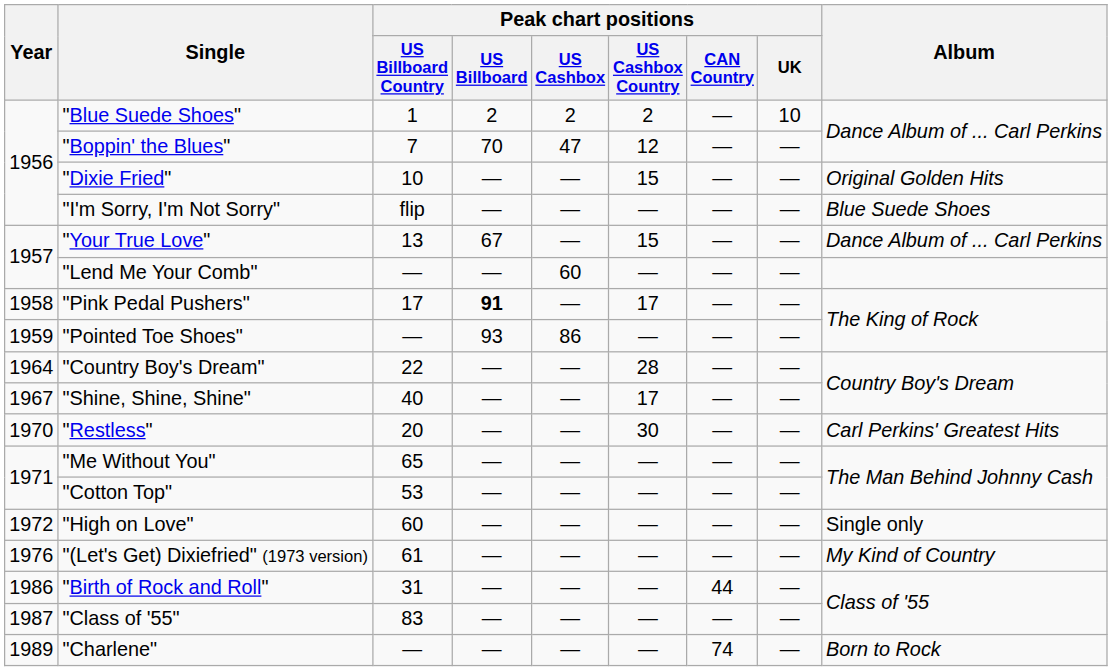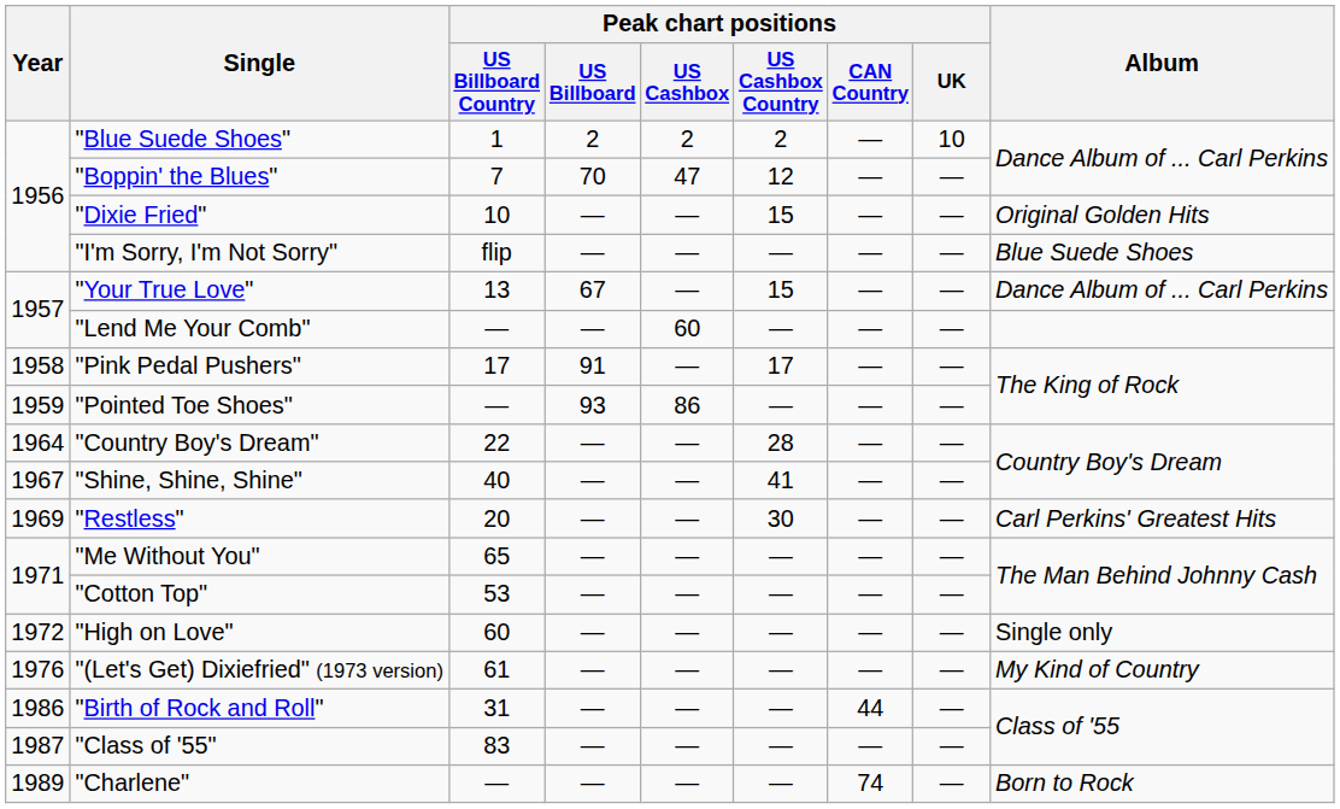 <table class="wikitable" style="text-align:center;">
 <tr>
 <th rowspan="2">Year</th>
 <th rowspan="2">Single</th>
 <th colspan="6">Peak chart positions</th>
 <th rowspan="2">Album</th>
 </tr>
 <tr style="font-size:smaller;">
 <th style="width:45px;"><a href='#'>US Billboard Country</a><br> </th>
 <th style="width:45px;"><a href='#'>US Billboard</a></th>
 <th style="width:45px;"><a href='#'>US Cashbox</a></th>
 <th style="width:45px;"><a href='#'>US Cashbox Country</a></th>
 <th style="width:45px;"><a href='#'>CAN Country</a></th>
 <th style="width:45px;">UK <br></th>
 </tr>
 <tr>
 <td rowspan="4">1956</td>
 <td style="text-align:left;">"<a href='#'>Blue Suede Shoes</a>"</td>
 <td>1</td>
 <td>2</td>
 <td>2</td>
 <td>2</td>
 <td>—</td>
 <td>10</td>
 <td style="text-align:left;" rowspan="2"><em>Dance Album of ... Carl Perkins</em></td>
 </tr>
 <tr>
 <td style="text-align:left;">"<a href='#'>Boppin' the Blues</a>"</td>
 <td>7</td>
 <td>70</td>
 <td>47</td>
 <td>12</td>
 <td>—</td>
 <td>—</td>
 </tr>
 <tr>
 <td style="text-align:left;">"<a href='#'>Dixie Fried</a>"</td>
 <td>10</td>
 <td>—</td>
 <td>—</td>
 <td>15</td>
 <td>—</td>
 <td>—</td>
 <td style="text-align:left;"><em>Original Golden Hits</em></td>
 </tr>
 <tr>
 <td style="text-align:left;">"I'm Sorry, I'm Not Sorry"</td>
 <td>flip</td>
 <td>—</td>
 <td>—</td>
 <td>—</td>
 <td>—</td>
 <td>—</td>
 <td style="text-align:left;"><em>Blue Suede Shoes</em></td>
 </tr>
 <tr>
 <td rowspan="2">1957</td>
 <td style="text-align:left;">"<a href='#'>Your True Love</a>"</td>
 <td>13</td>
 <td>67</td>
 <td>—</td>
 <td>15</td>
 <td>—</td>
 <td>—</td>
 <td style="text-align:left;"><em>Dance Album of ... Carl Perkins</em></td>
 </tr>
 <tr>
 <td style="text-align:left;">"Lend Me Your Comb"</td>
 <td>—</td>
 <td>—</td>
 <td>60</td>
 <td>—</td>
 <td>—</td>
 <td>—</td>
 <td style="text-align:left;"></td>
 </tr>
 <tr>
 <td>1958</td>
 <td style="text-align:left;">"Pink Pedal Pushers"</td>
 <td>17</td>
-<td><strong>91</strong></td>
+<td>91</td>
 <td>—</td>
 <td>17</td>
 <td>—</td>
 <td>—</td>
 <td style="text-align:left;" rowspan="2"><em>The King of Rock</em></td>
 </tr>
 <tr>
 <td>1959</td>
 <td style="text-align:left;">"Pointed Toe Shoes"</td>
 <td>—</td>
 <td>93</td>
 <td>86</td>
 <td>—</td>
 <td>—</td>
 <td>—</td>
 </tr>
 <tr>
 <td>1964</td>
 <td style="text-align:left;">"Country Boy's Dream"</td>
 <td>22</td>
 <td>—</td>
 <td>—</td>
 <td>28</td>
 <td>—</td>
 <td>—</td>
 <td style="text-align:left;" rowspan="2"><em>Country Boy's Dream</em></td>
 </tr>
 <tr>
 <td>1967</td>
 <td style="text-align:left;">"Shine, Shine, Shine"</td>
 <td>40</td>
 <td>—</td>
 <td>—</td>
-<td>17</td>
+<td>41</td>
 <td>—</td>
 <td>—</td>
 </tr>
 <tr>
-<td>1970</td>
+<td>1969</td>
 <td style="text-align:left;">"<a href='#'>Restless</a>"</td>
 <td>20</td>
 <td>—</td>
 <td>—</td>
 <td>30</td>
 <td>—</td>
 <td>—</td>
 <td style="text-align:left;"><em>Carl Perkins' Greatest Hits</em></td>
 </tr>
 <tr>
 <td rowspan="2">1971</td>
 <td style="text-align:left;">"Me Without You"</td>
 <td>65</td>
 <td>—</td>
 <td>—</td>
 <td>—</td>
 <td>—</td>
 <td>—</td>
 <td style="text-align:left;" rowspan="2"><em>The Man Behind Johnny Cash</em></td>
 </tr>
 <tr>
 <td style="text-align:left;">"Cotton Top"</td>
 <td>53</td>
 <td>—</td>
 <td>—</td>
 <td>—</td>
 <td>—</td>
 <td>—</td>
 </tr>
 <tr>
 <td>1972</td>
 <td style="text-align:left;">"High on Love"</td>
 <td>60</td>
 <td>—</td>
 <td>—</td>
 <td>—</td>
 <td>—</td>
 <td>—</td>
 <td style="text-align:left;">Single only</td>
 </tr>
 <tr>
 <td>1976</td>
 <td style="text-align:left;">"(Let's Get) Dixiefried" <small>(1973 version)</small></td>
 <td>61</td>
 <td>—</td>
 <td>—</td>
 <td>—</td>
 <td>—</td>
 <td>—</td>
 <td style="text-align:left;"><em>My Kind of Country</em></td>
 </tr>
 <tr>
 <td>1986</td>
 <td style="text-align:left;">"<a href='#'>Birth of Rock and Roll</a>"</td>
 <td>31</td>
 <td>—</td>
 <td>—</td>
 <td>—</td>
 <td>44</td>
 <td>—</td>
 <td style="text-align:left;" rowspan="2"><em>Class of '55</em></td>
 </tr>
 <tr>
 <td>1987</td>
 <td style="text-align:left;">"Class of '55"</td>
 <td>83</td>
 <td>—</td>
 <td>—</td>
 <td>—</td>
 <td>—</td>
 <td>—</td>
 </tr>
 <tr>
 <td>1989</td>
 <td style="text-align:left;">"Charlene"</td>
 <td>—</td>
 <td>—</td>
 <td>—</td>
 <td>—</td>
 <td>74</td>
 <td>—</td>
 <td style="text-align:left;"><em>Born to Rock</em></td>
 </tr>
 </table>
